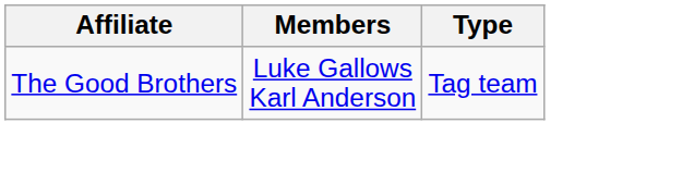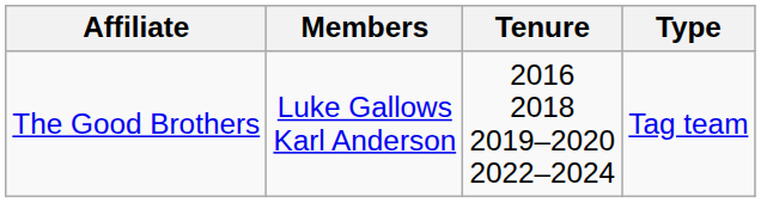 <table class="wikitable sortable" style="text-align:center;">
 <tr>
 <th>Affiliate</th>
 <th>Members</th>
+<th>Tenure</th>
 <th>Type</th>
 </tr>
 <tr>
 <td><a href='#'>The Good Brothers</a></td>
 <td><a href='#'>Luke Gallows</a><br><a href='#'>Karl Anderson</a></td>
+<td>2016<br>2018<br>2019–2020<br>2022–2024</td>
 <td><a href='#'>Tag team</a></td>
 </tr>
 </table>
